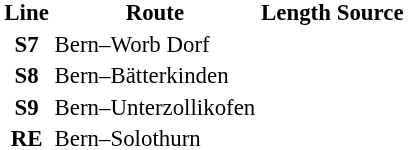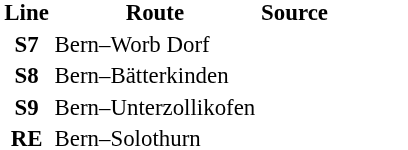 <table>
 <tr>
 <th><strong>Line</strong></th>
 <th><strong>Route</strong></th>
-<th><strong>Length</strong></th>
 <th>Source</th>
 </tr>
 <tr>
 <td style = "text-align: center"><strong>S7</strong></td>
 <td>Bern–Worb Dorf</td>
 <td></td>
-<td></td>
 </tr>
 <tr>
 <td style = "text-align: center"><strong>S8</strong></td>
 <td>Bern–Bätterkinden</td>
-<td></td>
 <td></td>
 </tr>
 <tr>
 <td style = "text-align: center"><strong>S9</strong></td>
 <td>Bern–Unterzollikofen</td>
 <td></td>
-<td></td>
 </tr>
 <tr>
 <td style = "text-align: center"><strong>RE</strong></td>
 <td>Bern–Solothurn</td>
 <td></td>
-<td></td>
 </tr>
 </table>
